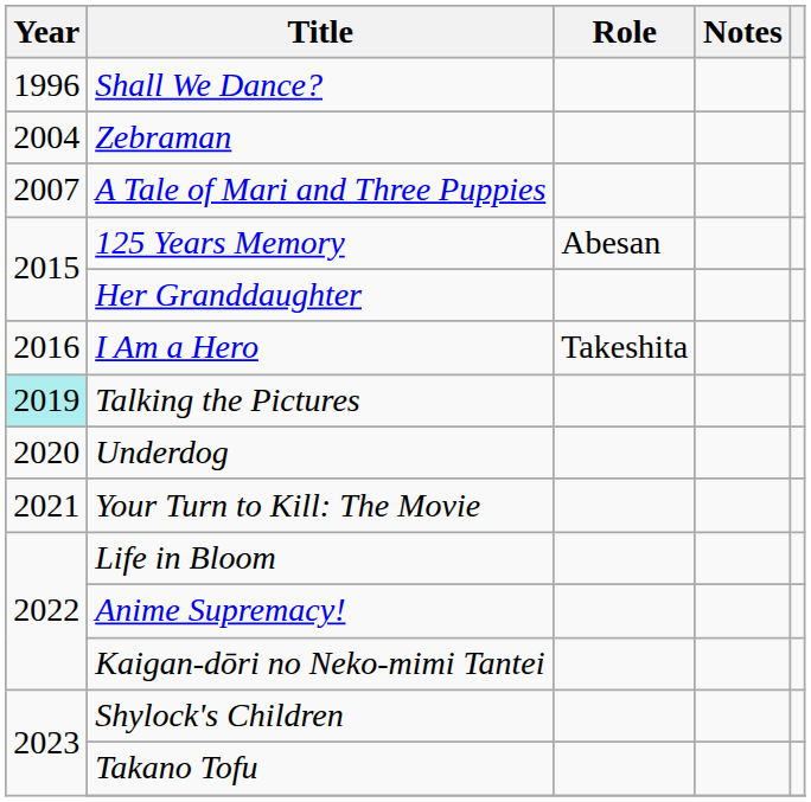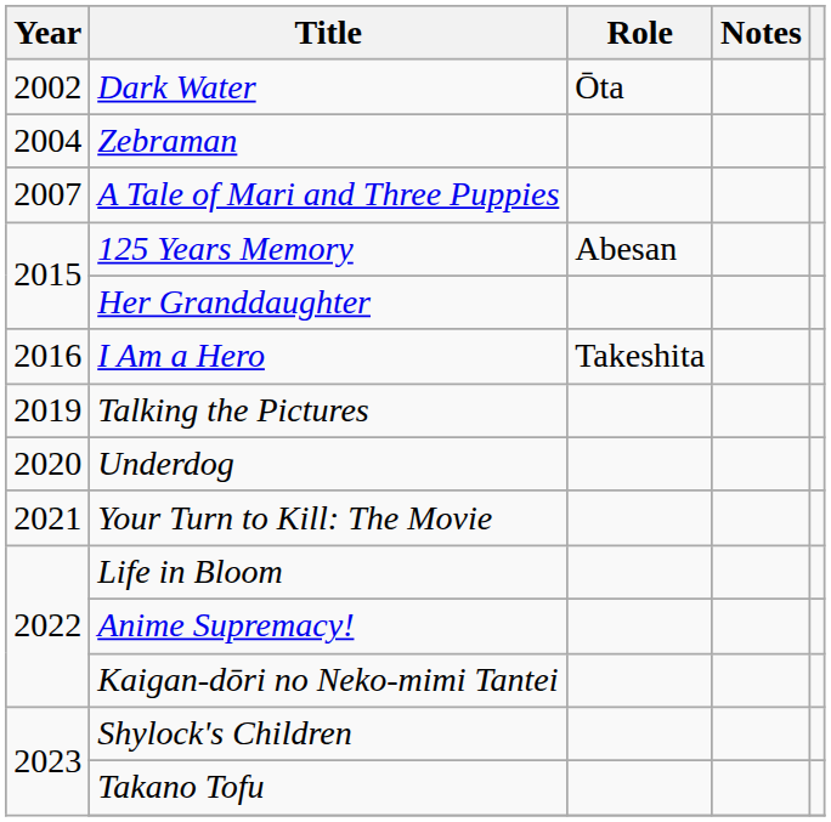 <table class="wikitable sortable">
 <tr>
 <th>Year</th>
 <th>Title</th>
 <th>Role</th>
 <th class="unsortable">Notes</th>
 <th class="unsortable"></th>
 </tr>
 <tr>
-<td>1996</td>
-<td><em><a href='#'>Shall We Dance?</a></em></td>
-<td></td>
+<td>2002</td>
+<td><em><a href='#'>Dark Water</a></em></td>
+<td>Ōta</td>
 <td></td>
 <td></td>
 </tr>
 <tr>
 <td>2004</td>
 <td><em><a href='#'>Zebraman</a></em></td>
 <td></td>
 <td></td>
 <td></td>
 </tr>
 <tr>
 <td>2007</td>
 <td><em><a href='#'>A Tale of Mari and Three Puppies</a></em></td>
 <td></td>
 <td></td>
 <td></td>
 </tr>
 <tr>
 <td rowspan=2>2015</td>
 <td><em><a href='#'>125 Years Memory</a></em></td>
 <td>Abesan</td>
 <td></td>
 <td></td>
 </tr>
 <tr>
 <td><em><a href='#'>Her Granddaughter</a></em></td>
 <td></td>
 <td></td>
 <td></td>
 </tr>
 <tr>
 <td>2016</td>
 <td><em><a href='#'>I Am a Hero</a></em></td>
 <td>Takeshita</td>
 <td></td>
 <td></td>
 </tr>
 <tr>
-<td style="background: paleturquoise;">2019</td>
+<td>2019</td>
 <td><em>Talking the Pictures</em></td>
 <td></td>
 <td></td>
 </tr>
 <tr>
 <td>2020</td>
 <td><em>Underdog</em></td>
 <td></td>
 <td></td>
 <td></td>
 </tr>
 <tr>
 <td>2021</td>
 <td><em>Your Turn to Kill: The Movie</em></td>
 <td></td>
 <td></td>
 <td></td>
 </tr>
 <tr>
 <td rowspan=3>2022</td>
 <td><em>Life in Bloom</em></td>
 <td></td>
 <td></td>
 <td></td>
 </tr>
 <tr>
 <td><em><a href='#'>Anime Supremacy!</a></em></td>
 <td></td>
 <td></td>
 <td></td>
 </tr>
 <tr>
 <td><em>Kaigan-dōri no Neko-mimi Tantei</em></td>
 <td></td>
 <td></td>
 <td></td>
 </tr>
 <tr>
 <td rowspan=3>2023</td>
 <td><em>Shylock's Children</em></td>
 <td></td>
 <td></td>
 <td></td>
 </tr>
 <tr>
 <td><em>Takano Tofu</em></td>
 <td></td>
 <td></td>
 <td></td>
 </tr>
 <tr>
 </tr>
 </table>
